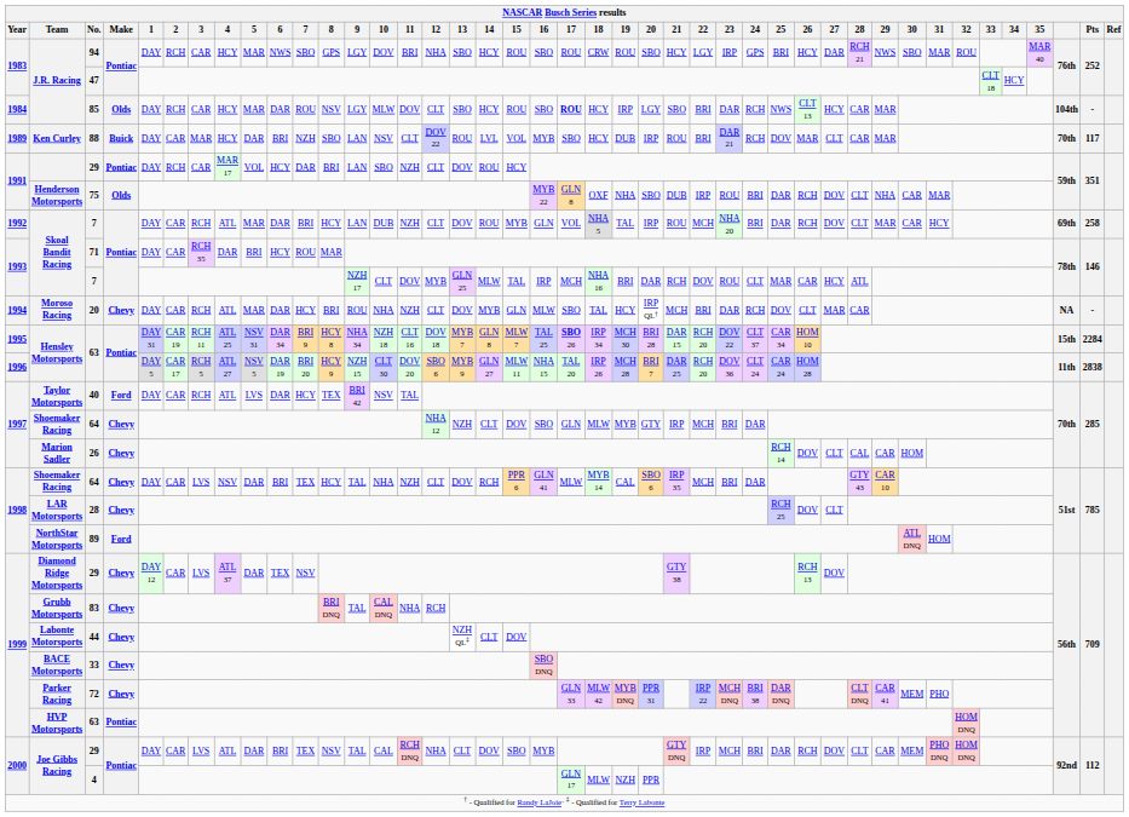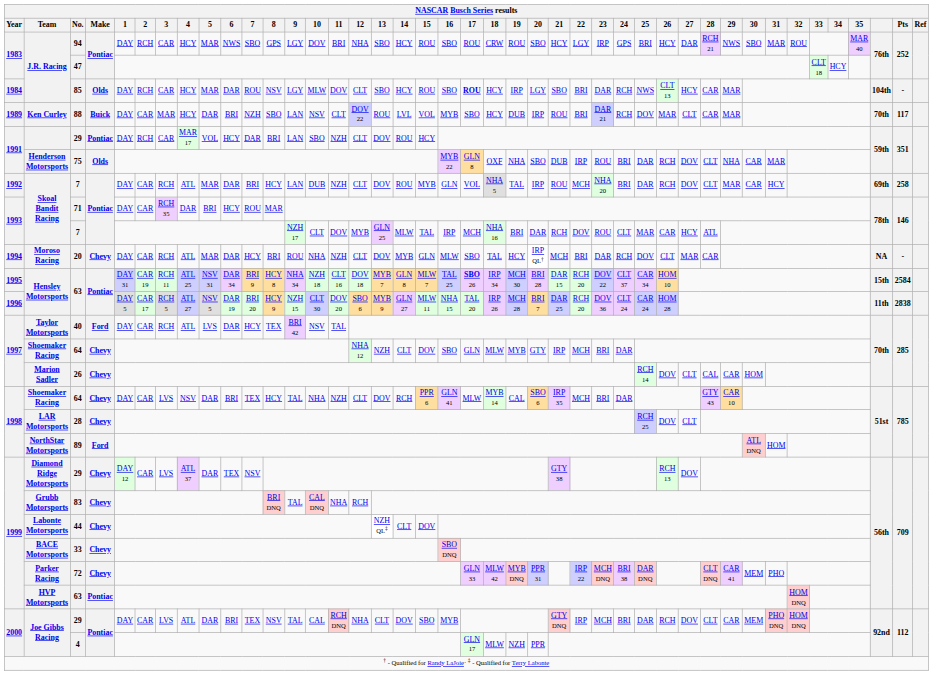 <table class="wikitable" style="text-align:center; font-size:75%">
 <tr>
 <th colspan=42><a href='#'>NASCAR</a> <a href='#'>Busch Series</a> results</th>
 </tr>
 <tr>
 <th>Year</th>
 <th>Team</th>
 <th>No.</th>
 <th>Make</th>
 <th>1</th>
 <th>2</th>
 <th>3</th>
 <th>4</th>
 <th>5</th>
 <th>6</th>
 <th>7</th>
 <th>8</th>
 <th>9</th>
 <th>10</th>
 <th>11</th>
 <th>12</th>
 <th>13</th>
 <th>14</th>
 <th>15</th>
 <th>16</th>
 <th>17</th>
 <th>18</th>
 <th>19</th>
 <th>20</th>
 <th>21</th>
 <th>22</th>
 <th>23</th>
 <th>24</th>
 <th>25</th>
 <th>26</th>
 <th>27</th>
 <th>28</th>
 <th>29</th>
 <th>30</th>
 <th>31</th>
 <th>32</th>
 <th>33</th>
 <th>34</th>
 <th>35</th>
 <th></th>
 <th>Pts</th>
 <th>Ref</th>
 </tr>
 <tr>
 <th rowspan=2><a href='#'>1983</a></th>
 <th rowspan=3><a href='#'>J.R. Racing</a></th>
 <th>94</th>
 <th rowspan=2><a href='#'>Pontiac</a></th>
 <td><a href='#'>DAY</a></td>
 <td><a href='#'>RCH</a></td>
 <td><a href='#'>CAR</a></td>
 <td><a href='#'>HCY</a></td>
 <td><a href='#'>MAR</a></td>
 <td><a href='#'>NWS</a></td>
 <td><a href='#'>SBO</a></td>
 <td><a href='#'>GPS</a></td>
 <td><a href='#'>LGY</a></td>
 <td><a href='#'>DOV</a></td>
 <td><a href='#'>BRI</a></td>
 <td><a href='#'>NHA</a></td>
 <td><a href='#'>SBO</a></td>
 <td><a href='#'>HCY</a></td>
 <td><a href='#'>ROU</a></td>
 <td><a href='#'>SBO</a></td>
 <td><a href='#'>ROU</a></td>
 <td><a href='#'>CRW</a></td>
 <td><a href='#'>ROU</a></td>
 <td><a href='#'>SBO</a></td>
 <td><a href='#'>HCY</a></td>
 <td><a href='#'>LGY</a></td>
 <td><a href='#'>IRP</a></td>
 <td><a href='#'>GPS</a></td>
 <td><a href='#'>BRI</a></td>
 <td><a href='#'>HCY</a></td>
 <td><a href='#'>DAR</a></td>
 <td style="background:#EFCFFF;"><a href='#'>RCH</a><br><small>21</small></td>
 <td><a href='#'>NWS</a></td>
 <td><a href='#'>SBO</a></td>
 <td><a href='#'>MAR</a></td>
 <td><a href='#'>ROU</a></td>
 <td colspan=2></td>
 <td style="background:#EFCFFF;"><a href='#'>MAR</a><br><small>40</small></td>
 <th rowspan=2>76th</th>
 <th rowspan=2>252</th>
 <th rowspan=2></th>
 </tr>
 <tr>
 <th>47</th>
 <td colspan=32></td>
 <td style="background:#DFFFDF;"><a href='#'>CLT</a><br><small>18</small></td>
 <td><a href='#'>HCY</a></td>
 <td></td>
 </tr>
 <tr>
 <th><a href='#'>1984</a></th>
 <th>85</th>
 <th><a href='#'>Olds</a></th>
 <td><a href='#'>DAY</a></td>
 <td><a href='#'>RCH</a></td>
 <td><a href='#'>CAR</a></td>
 <td><a href='#'>HCY</a></td>
 <td><a href='#'>MAR</a></td>
 <td><a href='#'>DAR</a></td>
 <td><a href='#'>ROU</a></td>
 <td><a href='#'>NSV</a></td>
 <td><a href='#'>LGY</a></td>
 <td><a href='#'>MLW</a></td>
 <td><a href='#'>DOV</a></td>
 <td><a href='#'>CLT</a></td>
 <td><a href='#'>SBO</a></td>
 <td><a href='#'>HCY</a></td>
 <td><a href='#'>ROU</a></td>
 <td><a href='#'>SBO</a></td>
 <td><strong><a href='#'>ROU</a></strong></td>
 <td><a href='#'>HCY</a></td>
 <td><a href='#'>IRP</a></td>
 <td><a href='#'>LGY</a></td>
 <td><a href='#'>SBO</a></td>
 <td><a href='#'>BRI</a></td>
 <td><a href='#'>DAR</a></td>
 <td><a href='#'>RCH</a></td>
 <td><a href='#'>NWS</a></td>
 <td style="background:#DFFFDF;"><a href='#'>CLT</a><br><small>13</small></td>
 <td><a href='#'>HCY</a></td>
 <td><a href='#'>CAR</a></td>
 <td><a href='#'>MAR</a></td>
 <td colspan=6></td>
 <th>104th</th>
 <th>-</th>
 <th></th>
 </tr>
 <tr>
 <th><a href='#'>1989</a></th>
 <th><a href='#'>Ken Curley</a></th>
 <th>88</th>
 <th><a href='#'>Buick</a></th>
 <td><a href='#'>DAY</a></td>
 <td><a href='#'>CAR</a></td>
 <td><a href='#'>MAR</a></td>
 <td><a href='#'>HCY</a></td>
 <td><a href='#'>DAR</a></td>
 <td><a href='#'>BRI</a></td>
 <td><a href='#'>NZH</a></td>
 <td><a href='#'>SBO</a></td>
 <td><a href='#'>LAN</a></td>
 <td><a href='#'>NSV</a></td>
 <td><a href='#'>CLT</a></td>
 <td style="background:#CFCFFF;"><a href='#'>DOV</a><br><small>22</small></td>
 <td><a href='#'>ROU</a></td>
 <td><a href='#'>LVL</a></td>
 <td><a href='#'>VOL</a></td>
 <td><a href='#'>MYB</a></td>
 <td><a href='#'>SBO</a></td>
 <td><a href='#'>HCY</a></td>
 <td><a href='#'>DUB</a></td>
 <td><a href='#'>IRP</a></td>
 <td><a href='#'>ROU</a></td>
 <td><a href='#'>BRI</a></td>
 <td style="background:#CFCFFF;"><a href='#'>DAR</a><br><small>21</small></td>
 <td><a href='#'>RCH</a></td>
 <td><a href='#'>DOV</a></td>
 <td><a href='#'>MAR</a></td>
 <td><a href='#'>CLT</a></td>
 <td><a href='#'>CAR</a></td>
 <td><a href='#'>MAR</a></td>
 <td colspan=6></td>
 <th>70th</th>
 <th>117</th>
 <th></th>
 </tr>
 <tr>
 <th rowspan=2><a href='#'>1991</a></th>
 <th></th>
 <th>29</th>
 <th><a href='#'>Pontiac</a></th>
 <td><a href='#'>DAY</a></td>
 <td><a href='#'>RCH</a></td>
 <td><a href='#'>CAR</a></td>
 <td style="background:#DFFFDF;"><a href='#'>MAR</a><br><small>17</small></td>
 <td><a href='#'>VOL</a></td>
 <td><a href='#'>HCY</a></td>
 <td><a href='#'>DAR</a></td>
 <td><a href='#'>BRI</a></td>
 <td><a href='#'>LAN</a></td>
 <td><a href='#'>SBO</a></td>
 <td><a href='#'>NZH</a></td>
 <td><a href='#'>CLT</a></td>
 <td><a href='#'>DOV</a></td>
 <td><a href='#'>ROU</a></td>
 <td><a href='#'>HCY</a></td>
 <td colspan=20></td>
 <th rowspan=2>59th</th>
 <th rowspan=2>351</th>
 <th rowspan=2></th>
 </tr>
 <tr>
 <th><a href='#'>Henderson Motorsports</a></th>
 <th>75</th>
 <th><a href='#'>Olds</a></th>
 <td colspan=15></td>
 <td style="background:#EFCFFF;"><a href='#'>MYB</a><br><small>22</small></td>
 <td style="background:#FFDF9F;"><a href='#'>GLN</a><br><small>8</small></td>
 <td><a href='#'>OXF</a></td>
 <td><a href='#'>NHA</a></td>
 <td><a href='#'>SBO</a></td>
 <td><a href='#'>DUB</a></td>
 <td><a href='#'>IRP</a></td>
 <td><a href='#'>ROU</a></td>
 <td><a href='#'>BRI</a></td>
 <td><a href='#'>DAR</a></td>
 <td><a href='#'>RCH</a></td>
 <td><a href='#'>DOV</a></td>
 <td><a href='#'>CLT</a></td>
 <td><a href='#'>NHA</a></td>
 <td><a href='#'>CAR</a></td>
 <td><a href='#'>MAR</a></td>
 <td colspan=4></td>
 </tr>
 <tr>
 <th><a href='#'>1992</a></th>
 <th rowspan=3><a href='#'>Skoal Bandit Racing</a></th>
 <th>7</th>
 <th rowspan=3><a href='#'>Pontiac</a></th>
 <td><a href='#'>DAY</a></td>
 <td><a href='#'>CAR</a></td>
 <td><a href='#'>RCH</a></td>
 <td><a href='#'>ATL</a></td>
 <td><a href='#'>MAR</a></td>
 <td><a href='#'>DAR</a></td>
 <td><a href='#'>BRI</a></td>
 <td><a href='#'>HCY</a></td>
 <td><a href='#'>LAN</a></td>
 <td><a href='#'>DUB</a></td>
 <td><a href='#'>NZH</a></td>
 <td><a href='#'>CLT</a></td>
 <td><a href='#'>DOV</a></td>
 <td><a href='#'>ROU</a></td>
 <td><a href='#'>MYB</a></td>
 <td><a href='#'>GLN</a></td>
 <td><a href='#'>VOL</a></td>
 <td style="background:#DFDFDF;"><a href='#'>NHA</a><br><small>5</small></td>
 <td><a href='#'>TAL</a></td>
 <td><a href='#'>IRP</a></td>
 <td><a href='#'>ROU</a></td>
 <td><a href='#'>MCH</a></td>
 <td style="background:#DFFFDF;"><a href='#'>NHA</a><br><small>20</small></td>
 <td><a href='#'>BRI</a></td>
 <td><a href='#'>DAR</a></td>
 <td><a href='#'>RCH</a></td>
 <td><a href='#'>DOV</a></td>
 <td><a href='#'>CLT</a></td>
 <td><a href='#'>MAR</a></td>
 <td><a href='#'>CAR</a></td>
 <td><a href='#'>HCY</a></td>
 <td colspan=4></td>
 <th>69th</th>
 <th>258</th>
 <th></th>
 </tr>
 <tr>
 <th rowspan=2><a href='#'>1993</a></th>
 <th>71</th>
 <td><a href='#'>DAY</a></td>
 <td><a href='#'>CAR</a></td>
 <td style="background:#EFCFFF;"><a href='#'>RCH</a><br><small>35</small></td>
 <td><a href='#'>DAR</a></td>
 <td><a href='#'>BRI</a></td>
 <td><a href='#'>HCY</a></td>
 <td><a href='#'>ROU</a></td>
 <td><a href='#'>MAR</a></td>
 <td colspan=27></td>
 <th rowspan=2>78th</th>
 <th rowspan=2>146</th>
 <th rowspan=2></th>
 </tr>
 <tr>
 <th>7</th>
 <td colspan=8></td>
 <td style="background:#DFFFDF;"><a href='#'>NZH</a><br><small>17</small></td>
 <td><a href='#'>CLT</a></td>
 <td><a href='#'>DOV</a></td>
 <td><a href='#'>MYB</a></td>
 <td style="background:#EFCFFF;"><a href='#'>GLN</a><br><small>25</small></td>
 <td><a href='#'>MLW</a></td>
 <td><a href='#'>TAL</a></td>
 <td><a href='#'>IRP</a></td>
 <td><a href='#'>MCH</a></td>
 <td style="background:#DFFFDF;"><a href='#'>NHA</a><br><small>16</small></td>
 <td><a href='#'>BRI</a></td>
 <td><a href='#'>DAR</a></td>
 <td><a href='#'>RCH</a></td>
 <td><a href='#'>DOV</a></td>
 <td><a href='#'>ROU</a></td>
 <td><a href='#'>CLT</a></td>
 <td><a href='#'>MAR</a></td>
 <td><a href='#'>CAR</a></td>
 <td><a href='#'>HCY</a></td>
 <td><a href='#'>ATL</a></td>
 <td colspan=7></td>
 </tr>
 <tr>
 <th><a href='#'>1994</a></th>
 <th><a href='#'>Moroso Racing</a></th>
 <th>20</th>
 <th><a href='#'>Chevy</a></th>
 <td><a href='#'>DAY</a></td>
 <td><a href='#'>CAR</a></td>
 <td><a href='#'>RCH</a></td>
 <td><a href='#'>ATL</a></td>
 <td><a href='#'>MAR</a></td>
 <td><a href='#'>DAR</a></td>
 <td><a href='#'>HCY</a></td>
 <td><a href='#'>BRI</a></td>
 <td><a href='#'>ROU</a></td>
 <td><a href='#'>NHA</a></td>
 <td><a href='#'>NZH</a></td>
 <td><a href='#'>CLT</a></td>
 <td><a href='#'>DOV</a></td>
 <td><a href='#'>MYB</a></td>
 <td><a href='#'>GLN</a></td>
 <td><a href='#'>MLW</a></td>
 <td><a href='#'>SBO</a></td>
 <td><a href='#'>TAL</a></td>
 <td><a href='#'>HCY</a></td>
 <td style="background:#FFFFFF;"><a href='#'>IRP</a><br><small>QL<sup>†</sup></small></td>
 <td><a href='#'>MCH</a></td>
 <td><a href='#'>BRI</a></td>
 <td><a href='#'>DAR</a></td>
 <td><a href='#'>RCH</a></td>
 <td><a href='#'>DOV</a></td>
 <td><a href='#'>CLT</a></td>
 <td><a href='#'>MAR</a></td>
 <td><a href='#'>CAR</a></td>
 <td colspan=7></td>
 <th>NA</th>
 <th>-</th>
 <th></th>
 </tr>
 <tr>
 <th><a href='#'>1995</a></th>
 <th rowspan=2><a href='#'>Hensley Motorsports</a></th>
 <th rowspan=2>63</th>
 <th rowspan=2><a href='#'>Pontiac</a></th>
 <td style="background:#CFCFFF;"><a href='#'>DAY</a><br><small>31</small></td>
 <td style="background:#DFFFDF;"><a href='#'>CAR</a><br><small>19</small></td>
 <td style="background:#DFFFDF;"><a href='#'>RCH</a><br><small>11</small></td>
 <td style="background:#CFCFFF;"><a href='#'>ATL</a><br><small>25</small></td>
 <td style="background:#CFCFFF;"><a href='#'>NSV</a><br><small>31</small></td>
 <td style="background:#EFCFFF;"><a href='#'>DAR</a><br><small>34</small></td>
 <td style="background:#FFDF9F;"><a href='#'>BRI</a><br><small>9</small></td>
 <td style="background:#FFDF9F;"><a href='#'>HCY</a><br><small>8</small></td>
 <td style="background:#EFCFFF;"><a href='#'>NHA</a><br><small>34</small></td>
 <td style="background:#DFFFDF;"><a href='#'>NZH</a><br><small>18</small></td>
 <td style="background:#DFFFDF;"><a href='#'>CLT</a><br><small>16</small></td>
 <td style="background:#DFFFDF;"><a href='#'>DOV</a><br><small>18</small></td>
 <td style="background:#FFDF9F;"><a href='#'>MYB</a><br><small>7</small></td>
 <td style="background:#FFDF9F;"><a href='#'>GLN</a><br><small>8</small></td>
 <td style="background:#FFDF9F;"><a href='#'>MLW</a><br><small>7</small></td>
 <td style="background:#CFCFFF;"><a href='#'>TAL</a><br><small>25</small></td>
 <td style="background:#EFCFFF;"><strong><a href='#'>SBO</a></strong><br><small>26</small></td>
 <td style="background:#EFCFFF;"><a href='#'>IRP</a><br><small>34</small></td>
 <td style="background:#CFCFFF;"><a href='#'>MCH</a><br><small>30</small></td>
 <td style="background:#EFCFFF;"><a href='#'>BRI</a><br><small>28</small></td>
 <td style="background:#DFFFDF;"><a href='#'>DAR</a><br><small>15</small></td>
 <td style="background:#DFFFDF;"><a href='#'>RCH</a><br><small>20</small></td>
 <td style="background:#CFCFFF;"><a href='#'>DOV</a><br><small>22</small></td>
 <td style="background:#EFCFFF;"><a href='#'>CLT</a><br><small>37</small></td>
 <td style="background:#EFCFFF;"><a href='#'>CAR</a><br><small>34</small></td>
 <td style="background:#FFDF9F;"><a href='#'>HOM</a><br><small>10</small></td>
 <td colspan=9></td>
 <th>15th</th>
-<th>2284</th>
+<th>2584</th>
 <th></th>
 </tr>
 <tr>
 <th><a href='#'>1996</a></th>
 <td style="background:#DFDFDF;"><a href='#'>DAY</a><br><small>5</small></td>
 <td style="background:#DFFFDF;"><a href='#'>CAR</a><br><small>17</small></td>
 <td style="background:#DFDFDF;"><a href='#'>RCH</a><br><small>5</small></td>
 <td style="background:#CFCFFF;"><a href='#'>ATL</a><br><small>27</small></td>
 <td style="background:#DFDFDF;"><a href='#'>NSV</a><br><small>5</small></td>
 <td style="background:#DFFFDF;"><a href='#'>DAR</a><br><small>19</small></td>
 <td style="background:#DFFFDF;"><a href='#'>BRI</a><br><small>20</small></td>
 <td style="background:#FFDF9F;"><a href='#'>HCY</a><br><small>9</small></td>
 <td style="background:#DFFFDF;"><a href='#'>NZH</a><br><small>15</small></td>
 <td style="background:#CFCFFF;"><a href='#'>CLT</a><br><small>30</small></td>
 <td style="background:#DFFFDF;"><a href='#'>DOV</a><br><small>20</small></td>
 <td style="background:#FFDF9F;"><a href='#'>SBO</a><br><small>6</small></td>
 <td style="background:#FFDF9F;"><a href='#'>MYB</a><br><small>9</small></td>
 <td style="background:#EFCFFF;"><a href='#'>GLN</a><br><small>27</small></td>
 <td style="background:#DFFFDF;"><a href='#'>MLW</a><br><small>11</small></td>
 <td style="background:#DFFFDF;"><a href='#'>NHA</a><br><small>15</small></td>
 <td style="background:#DFFFDF;"><a href='#'>TAL</a><br><small>20</small></td>
 <td style="background:#EFCFFF;"><a href='#'>IRP</a><br><small>26</small></td>
 <td style="background:#CFCFFF;"><a href='#'>MCH</a><br><small>28</small></td>
 <td style="background:#FFDF9F;"><a href='#'>BRI</a><br><small>7</small></td>
 <td style="background:#CFCFFF;"><a href='#'>DAR</a><br><small>25</small></td>
 <td style="background:#DFFFDF;"><a href='#'>RCH</a><br><small>20</small></td>
 <td style="background:#EFCFFF;"><a href='#'>DOV</a><br><small>36</small></td>
 <td style="background:#EFCFFF;"><a href='#'>CLT</a><br><small>24</small></td>
 <td style="background:#CFCFFF;"><a href='#'>CAR</a><br><small>24</small></td>
 <td style="background:#CFCFFF;"><a href='#'>HOM</a><br><small>28</small></td>
 <td colspan=9></td>
 <th>11th</th>
 <th>2838</th>
 <th></th>
 </tr>
 <tr>
 <th rowspan=3><a href='#'>1997</a></th>
 <th><a href='#'>Taylor Motorsports</a></th>
 <th>40</th>
 <th><a href='#'>Ford</a></th>
 <td><a href='#'>DAY</a></td>
 <td><a href='#'>CAR</a></td>
 <td><a href='#'>RCH</a></td>
 <td><a href='#'>ATL</a></td>
 <td><a href='#'>LVS</a></td>
 <td><a href='#'>DAR</a></td>
 <td><a href='#'>HCY</a></td>
 <td><a href='#'>TEX</a></td>
 <td style="background:#EFCFFF;"><a href='#'>BRI</a><br><small>42</small></td>
 <td><a href='#'>NSV</a></td>
 <td><a href='#'>TAL</a></td>
 <td colspan=24></td>
 <th rowspan=3>70th</th>
 <th rowspan=3>285</th>
 <th rowspan=3></th>
 </tr>
 <tr>
 <th><a href='#'>Shoemaker Racing</a></th>
 <th>64</th>
 <th><a href='#'>Chevy</a></th>
 <td colspan=11></td>
 <td style="background:#DFFFDF;"><a href='#'>NHA</a><br><small>12</small></td>
 <td><a href='#'>NZH</a></td>
 <td><a href='#'>CLT</a></td>
 <td><a href='#'>DOV</a></td>
 <td><a href='#'>SBO</a></td>
 <td><a href='#'>GLN</a></td>
 <td><a href='#'>MLW</a></td>
 <td><a href='#'>MYB</a></td>
 <td><a href='#'>GTY</a></td>
 <td><a href='#'>IRP</a></td>
 <td><a href='#'>MCH</a></td>
 <td><a href='#'>BRI</a></td>
 <td><a href='#'>DAR</a></td>
 <td colspan=11></td>
 </tr>
 <tr>
 <th><a href='#'>Marion Sadler</a></th>
 <th>26</th>
 <th><a href='#'>Chevy</a></th>
 <td colspan=24></td>
 <td style="background:#DFFFDF;"><a href='#'>RCH</a><br><small>14</small></td>
 <td><a href='#'>DOV</a></td>
 <td><a href='#'>CLT</a></td>
 <td><a href='#'>CAL</a></td>
 <td><a href='#'>CAR</a></td>
 <td><a href='#'>HOM</a></td>
 <td colspan=5></td>
 </tr>
 <tr>
 <th rowspan=3><a href='#'>1998</a></th>
 <th><a href='#'>Shoemaker Racing</a></th>
 <th>64</th>
 <th><a href='#'>Chevy</a></th>
 <td><a href='#'>DAY</a></td>
 <td><a href='#'>CAR</a></td>
 <td><a href='#'>LVS</a></td>
 <td><a href='#'>NSV</a></td>
 <td><a href='#'>DAR</a></td>
 <td><a href='#'>BRI</a></td>
 <td><a href='#'>TEX</a></td>
 <td><a href='#'>HCY</a></td>
 <td><a href='#'>TAL</a></td>
 <td><a href='#'>NHA</a></td>
 <td><a href='#'>NZH</a></td>
 <td><a href='#'>CLT</a></td>
 <td><a href='#'>DOV</a></td>
 <td><a href='#'>RCH</a></td>
 <td style="background:#FFDF9F;"><a href='#'>PPR</a><br><small>6</small></td>
 <td style="background:#EFCFFF;"><a href='#'>GLN</a><br><small>41</small></td>
 <td><a href='#'>MLW</a></td>
 <td style="background:#DFFFDF;"><a href='#'>MYB</a><br><small>14</small></td>
 <td><a href='#'>CAL</a></td>
 <td style="background:#FFDF9F;"><a href='#'>SBO</a><br><small>6</small></td>
 <td style="background:#EFCFFF;"><a href='#'>IRP</a><br><small>35</small></td>
 <td><a href='#'>MCH</a></td>
 <td><a href='#'>BRI</a></td>
 <td><a href='#'>DAR</a></td>
 <td colspan=3></td>
 <td style="background:#EFCFFF;"><a href='#'>GTY</a><br><small>43</small></td>
 <td style="background:#FFDF9F;"><a href='#'>CAR</a><br><small>10</small></td>
 <td colspan=6></td>
 <th rowspan=3>51st</th>
 <th rowspan=3>785</th>
 <th rowspan=3></th>
 </tr>
 <tr>
 <th><a href='#'>LAR Motorsports</a></th>
 <th>28</th>
 <th><a href='#'>Chevy</a></th>
 <td colspan=24></td>
 <td style="background:#CFCFFF;"><a href='#'>RCH</a><br><small>25</small></td>
 <td><a href='#'>DOV</a></td>
 <td><a href='#'>CLT</a></td>
 <td colspan=8></td>
 </tr>
 <tr>
 <th><a href='#'>NorthStar Motorsports</a></th>
 <th>89</th>
 <th><a href='#'>Ford</a></th>
 <td colspan=29></td>
 <td style="background:#FFCFCF;"><a href='#'>ATL</a><br><small>DNQ</small></td>
 <td><a href='#'>HOM</a></td>
 <td colspan=4></td>
 </tr>
 <tr>
 <th rowspan=6><a href='#'>1999</a></th>
 <th><a href='#'>Diamond Ridge Motorsports</a></th>
 <th>29</th>
 <th><a href='#'>Chevy</a></th>
 <td style="background:#DFFFDF;"><a href='#'>DAY</a><br><small>12</small></td>
 <td><a href='#'>CAR</a></td>
 <td><a href='#'>LVS</a></td>
 <td style="background:#EFCFFF;"><a href='#'>ATL</a><br><small>37</small></td>
 <td><a href='#'>DAR</a></td>
 <td><a href='#'>TEX</a></td>
 <td><a href='#'>NSV</a></td>
 <td colspan=13></td>
 <td style="background:#EFCFFF;"><a href='#'>GTY</a><br><small>38</small></td>
 <td colspan=4></td>
 <td style="background:#DFFFDF;"><a href='#'>RCH</a><br><small>13</small></td>
 <td><a href='#'>DOV</a></td>
 <td colspan=8></td>
 <th rowspan=6>56th</th>
 <th rowspan=6>709</th>
 <th rowspan=6></th>
 </tr>
 <tr>
 <th><a href='#'>Grubb Motorsports</a></th>
 <th>83</th>
 <th><a href='#'>Chevy</a></th>
 <td colspan=7></td>
 <td style="background:#FFCFCF;"><a href='#'>BRI</a><br><small>DNQ</small></td>
 <td><a href='#'>TAL</a></td>
 <td style="background:#FFCFCF;"><a href='#'>CAL</a><br><small>DNQ</small></td>
 <td><a href='#'>NHA</a></td>
 <td><a href='#'>RCH</a></td>
 <td colspan=23></td>
 </tr>
 <tr>
 <th><a href='#'>Labonte Motorsports</a></th>
 <th>44</th>
 <th><a href='#'>Chevy</a></th>
 <td colspan=12></td>
 <td style="background:#FFFFFF;"><a href='#'>NZH</a><br><small>QL<sup>‡</sup></small></td>
 <td><a href='#'>CLT</a></td>
 <td><a href='#'>DOV</a></td>
 <td colspan=20></td>
 </tr>
 <tr>
 <th><a href='#'>BACE Motorsports</a></th>
 <th>33</th>
 <th><a href='#'>Chevy</a></th>
 <td colspan=15></td>
 <td style="background:#FFCFCF;"><a href='#'>SBO</a><br><small>DNQ</small></td>
 <td colspan=19></td>
 </tr>
 <tr>
 <th><a href='#'>Parker Racing</a></th>
 <th>72</th>
 <th><a href='#'>Chevy</a></th>
 <td colspan=16></td>
 <td style="background:#EFCFFF;"><a href='#'>GLN</a><br><small>33</small></td>
 <td style="background:#EFCFFF;"><a href='#'>MLW</a><br><small>42</small></td>
 <td style="background:#FFCFCF;"><a href='#'>MYB</a><br><small>DNQ</small></td>
 <td style="background:#CFCFFF;"><a href='#'>PPR</a><br><small>31</small></td>
 <td></td>
 <td style="background:#CFCFFF;"><a href='#'>IRP</a><br><small>22</small></td>
 <td style="background:#FFCFCF;"><a href='#'>MCH</a><br><small>DNQ</small></td>
 <td style="background:#EFCFFF;"><a href='#'>BRI</a><br><small>38</small></td>
 <td style="background:#FFCFCF;"><a href='#'>DAR</a><br><small>DNQ</small></td>
 <td colspan=2></td>
 <td style="background:#FFCFCF;"><a href='#'>CLT</a><br><small>DNQ</small></td>
 <td style="background:#EFCFFF;"><a href='#'>CAR</a><br><small>41</small></td>
 <td><a href='#'>MEM</a></td>
 <td><a href='#'>PHO</a></td>
 <td colspan=4></td>
 </tr>
 <tr>
 <th><a href='#'>HVP Motorsports</a></th>
 <th>63</th>
 <th><a href='#'>Pontiac</a></th>
 <td colspan=31></td>
 <td style="background:#FFCFCF;"><a href='#'>HOM</a><br><small>DNQ</small></td>
 <td colspan=3></td>
 </tr>
 <tr>
 <th rowspan=2><a href='#'>2000</a></th>
 <th rowspan=2><a href='#'>Joe Gibbs Racing</a></th>
 <th>29</th>
 <th rowspan=2><a href='#'>Pontiac</a></th>
 <td><a href='#'>DAY</a></td>
 <td><a href='#'>CAR</a></td>
 <td><a href='#'>LVS</a></td>
 <td><a href='#'>ATL</a></td>
 <td><a href='#'>DAR</a></td>
 <td><a href='#'>BRI</a></td>
 <td><a href='#'>TEX</a></td>
 <td><a href='#'>NSV</a></td>
 <td><a href='#'>TAL</a></td>
 <td><a href='#'>CAL</a></td>
 <td style="background:#FFCFCF;"><a href='#'>RCH</a><br><small>DNQ</small></td>
 <td><a href='#'>NHA</a></td>
 <td><a href='#'>CLT</a></td>
 <td><a href='#'>DOV</a></td>
 <td><a href='#'>SBO</a></td>
 <td><a href='#'>MYB</a></td>
 <td colspan=4></td>
 <td style="background:#FFCFCF;"><a href='#'>GTY</a><br><small>DNQ</small></td>
 <td><a href='#'>IRP</a></td>
 <td><a href='#'>MCH</a></td>
 <td><a href='#'>BRI</a></td>
 <td><a href='#'>DAR</a></td>
 <td><a href='#'>RCH</a></td>
 <td><a href='#'>DOV</a></td>
 <td><a href='#'>CLT</a></td>
 <td><a href='#'>CAR</a></td>
 <td><a href='#'>MEM</a></td>
 <td style="background:#FFCFCF;"><a href='#'>PHO</a><br><small>DNQ</small></td>
 <td style="background:#FFCFCF;"><a href='#'>HOM</a><br><small>DNQ</small></td>
 <td colspan=3></td>
 <th rowspan=2>92nd</th>
 <th rowspan=2>112</th>
 <th rowspan=2></th>
 </tr>
 <tr>
 <th>4</th>
 <td colspan=16></td>
 <td style="background:#DFFFDF;"><a href='#'>GLN</a><br><small>17</small></td>
 <td><a href='#'>MLW</a></td>
 <td><a href='#'>NZH</a></td>
 <td><a href='#'>PPR</a></td>
 <td colspan=15></td>
 </tr>
 <tr>
 <td colspan=42><small><sup>†</sup> - Qualified for <a href='#'>Randy LaJoie</a>· <sup>‡</sup> - Qualified for <a href='#'>Terry Labonte</a></small></td>
 </tr>
 </table>
